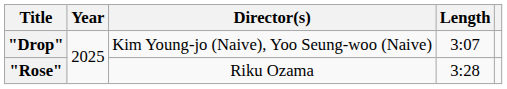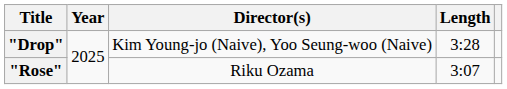 <table class="wikitable plainrowheaders" style="text-align:center">
 <tr>
 <th scope="col">Title</th>
 <th scope="col">Year</th>
 <th scope="col">Director(s)</th>
 <th scope="col">Length</th>
 <th scope="col"></th>
 </tr>
 <tr>
 <th scope="row">"Drop"</th>
 <td rowspan="2">2025</td>
 <td>Kim Young-jo (Naive), Yoo Seung-woo (Naive)</td>
-<td>3:07</td>
+<td>3:28</td>
 <td></td>
 </tr>
 <tr>
 <th scope="row">"Rose"</th>
 <td>Riku Ozama</td>
-<td>3:28</td>
+<td>3:07</td>
 <td></td>
 </tr>
 </table>
